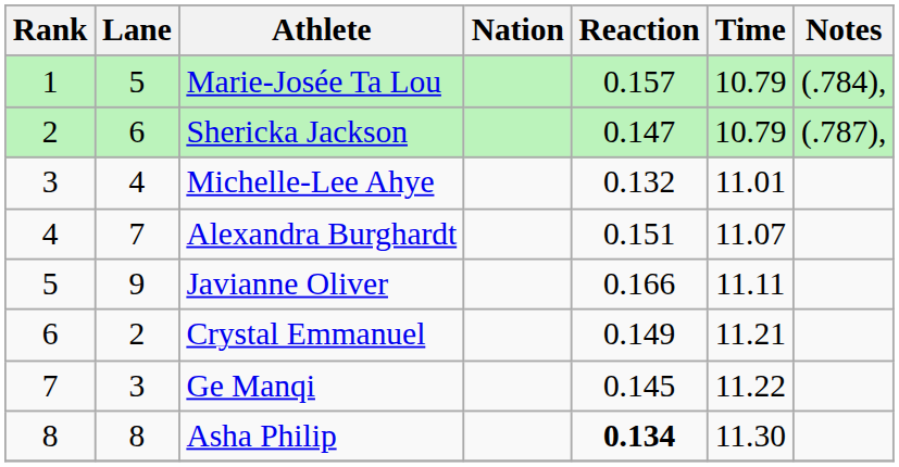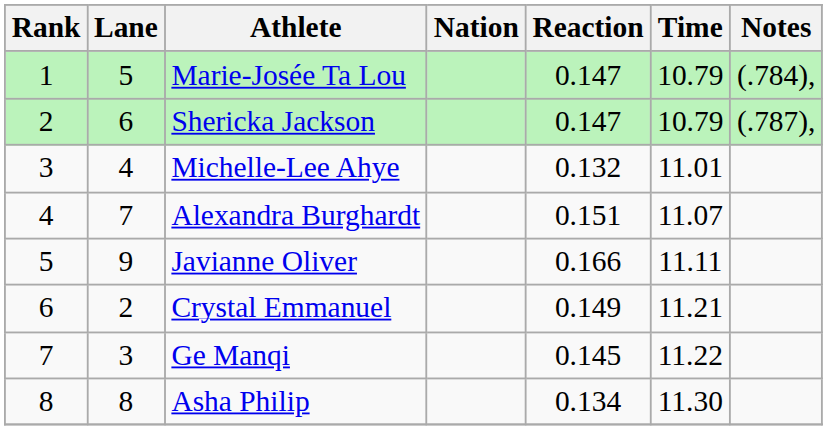 <table class="wikitable sortable" style="text-align:center">
 <tr>
 <th>Rank</th>
 <th>Lane</th>
 <th>Athlete</th>
 <th>Nation</th>
 <th>Reaction</th>
 <th>Time</th>
 <th>Notes</th>
 </tr>
 <tr bgcolor=#bbf3bb>
 <td>1</td>
 <td>5</td>
 <td align="left"><a href='#'>Marie-Josée Ta Lou</a></td>
 <td align="left"></td>
-<td>0.157</td>
+<td>0.147</td>
 <td>10.79</td>
 <td>(.784), </td>
 </tr>
 <tr bgcolor=#bbf3bb>
 <td>2</td>
 <td>6</td>
 <td align="left"><a href='#'>Shericka Jackson</a></td>
 <td align="left"></td>
 <td>0.147</td>
 <td>10.79</td>
 <td>(.787), </td>
 </tr>
 <tr>
 <td>3</td>
 <td>4</td>
 <td align="left"><a href='#'>Michelle-Lee Ahye</a></td>
 <td align=left></td>
 <td>0.132</td>
 <td>11.01</td>
 <td></td>
 </tr>
 <tr>
 <td>4</td>
 <td>7</td>
 <td align="left"><a href='#'>Alexandra Burghardt</a></td>
 <td align="left"></td>
 <td>0.151</td>
 <td>11.07</td>
 <td></td>
 </tr>
 <tr>
 <td>5</td>
 <td>9</td>
 <td align="left"><a href='#'>Javianne Oliver</a></td>
 <td align="left"></td>
 <td>0.166</td>
 <td>11.11</td>
 <td></td>
 </tr>
 <tr>
 <td>6</td>
 <td>2</td>
 <td align="left"><a href='#'>Crystal Emmanuel</a></td>
 <td align="left"></td>
 <td>0.149</td>
 <td>11.21</td>
 <td></td>
 </tr>
 <tr>
 <td>7</td>
 <td>3</td>
 <td align="left"><a href='#'>Ge Manqi</a></td>
 <td align="left"></td>
 <td>0.145</td>
 <td>11.22</td>
 <td></td>
 </tr>
 <tr>
 <td>8</td>
 <td>8</td>
 <td align="left"><a href='#'>Asha Philip</a></td>
 <td align="left"></td>
-<td><strong>0.134</strong></td>
+<td>0.134</td>
 <td>11.30</td>
 <td></td>
 </tr>
 <tr>
 </tr>
 </table>
